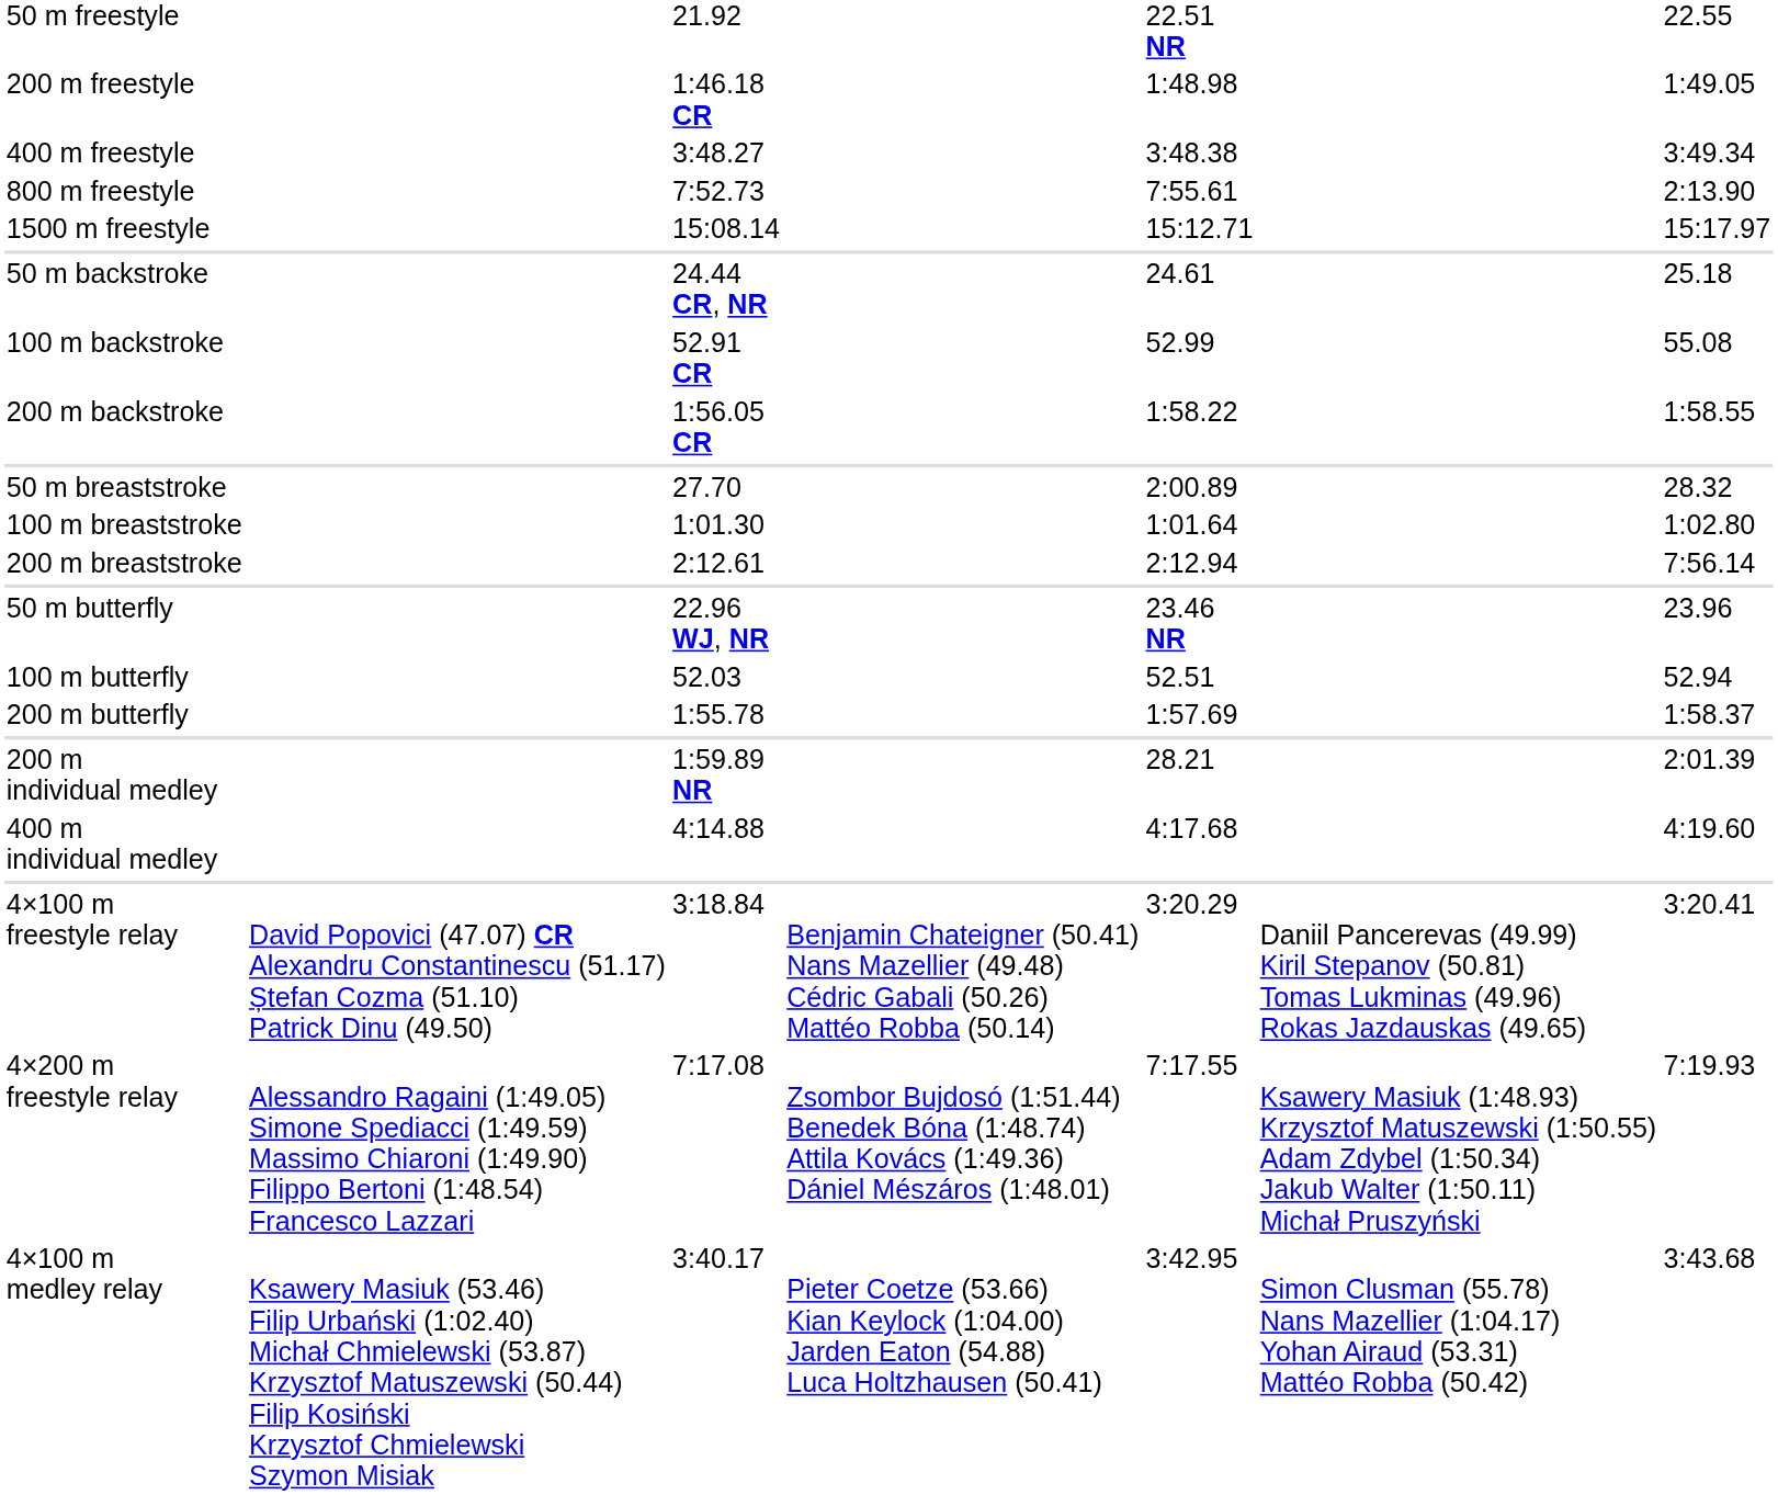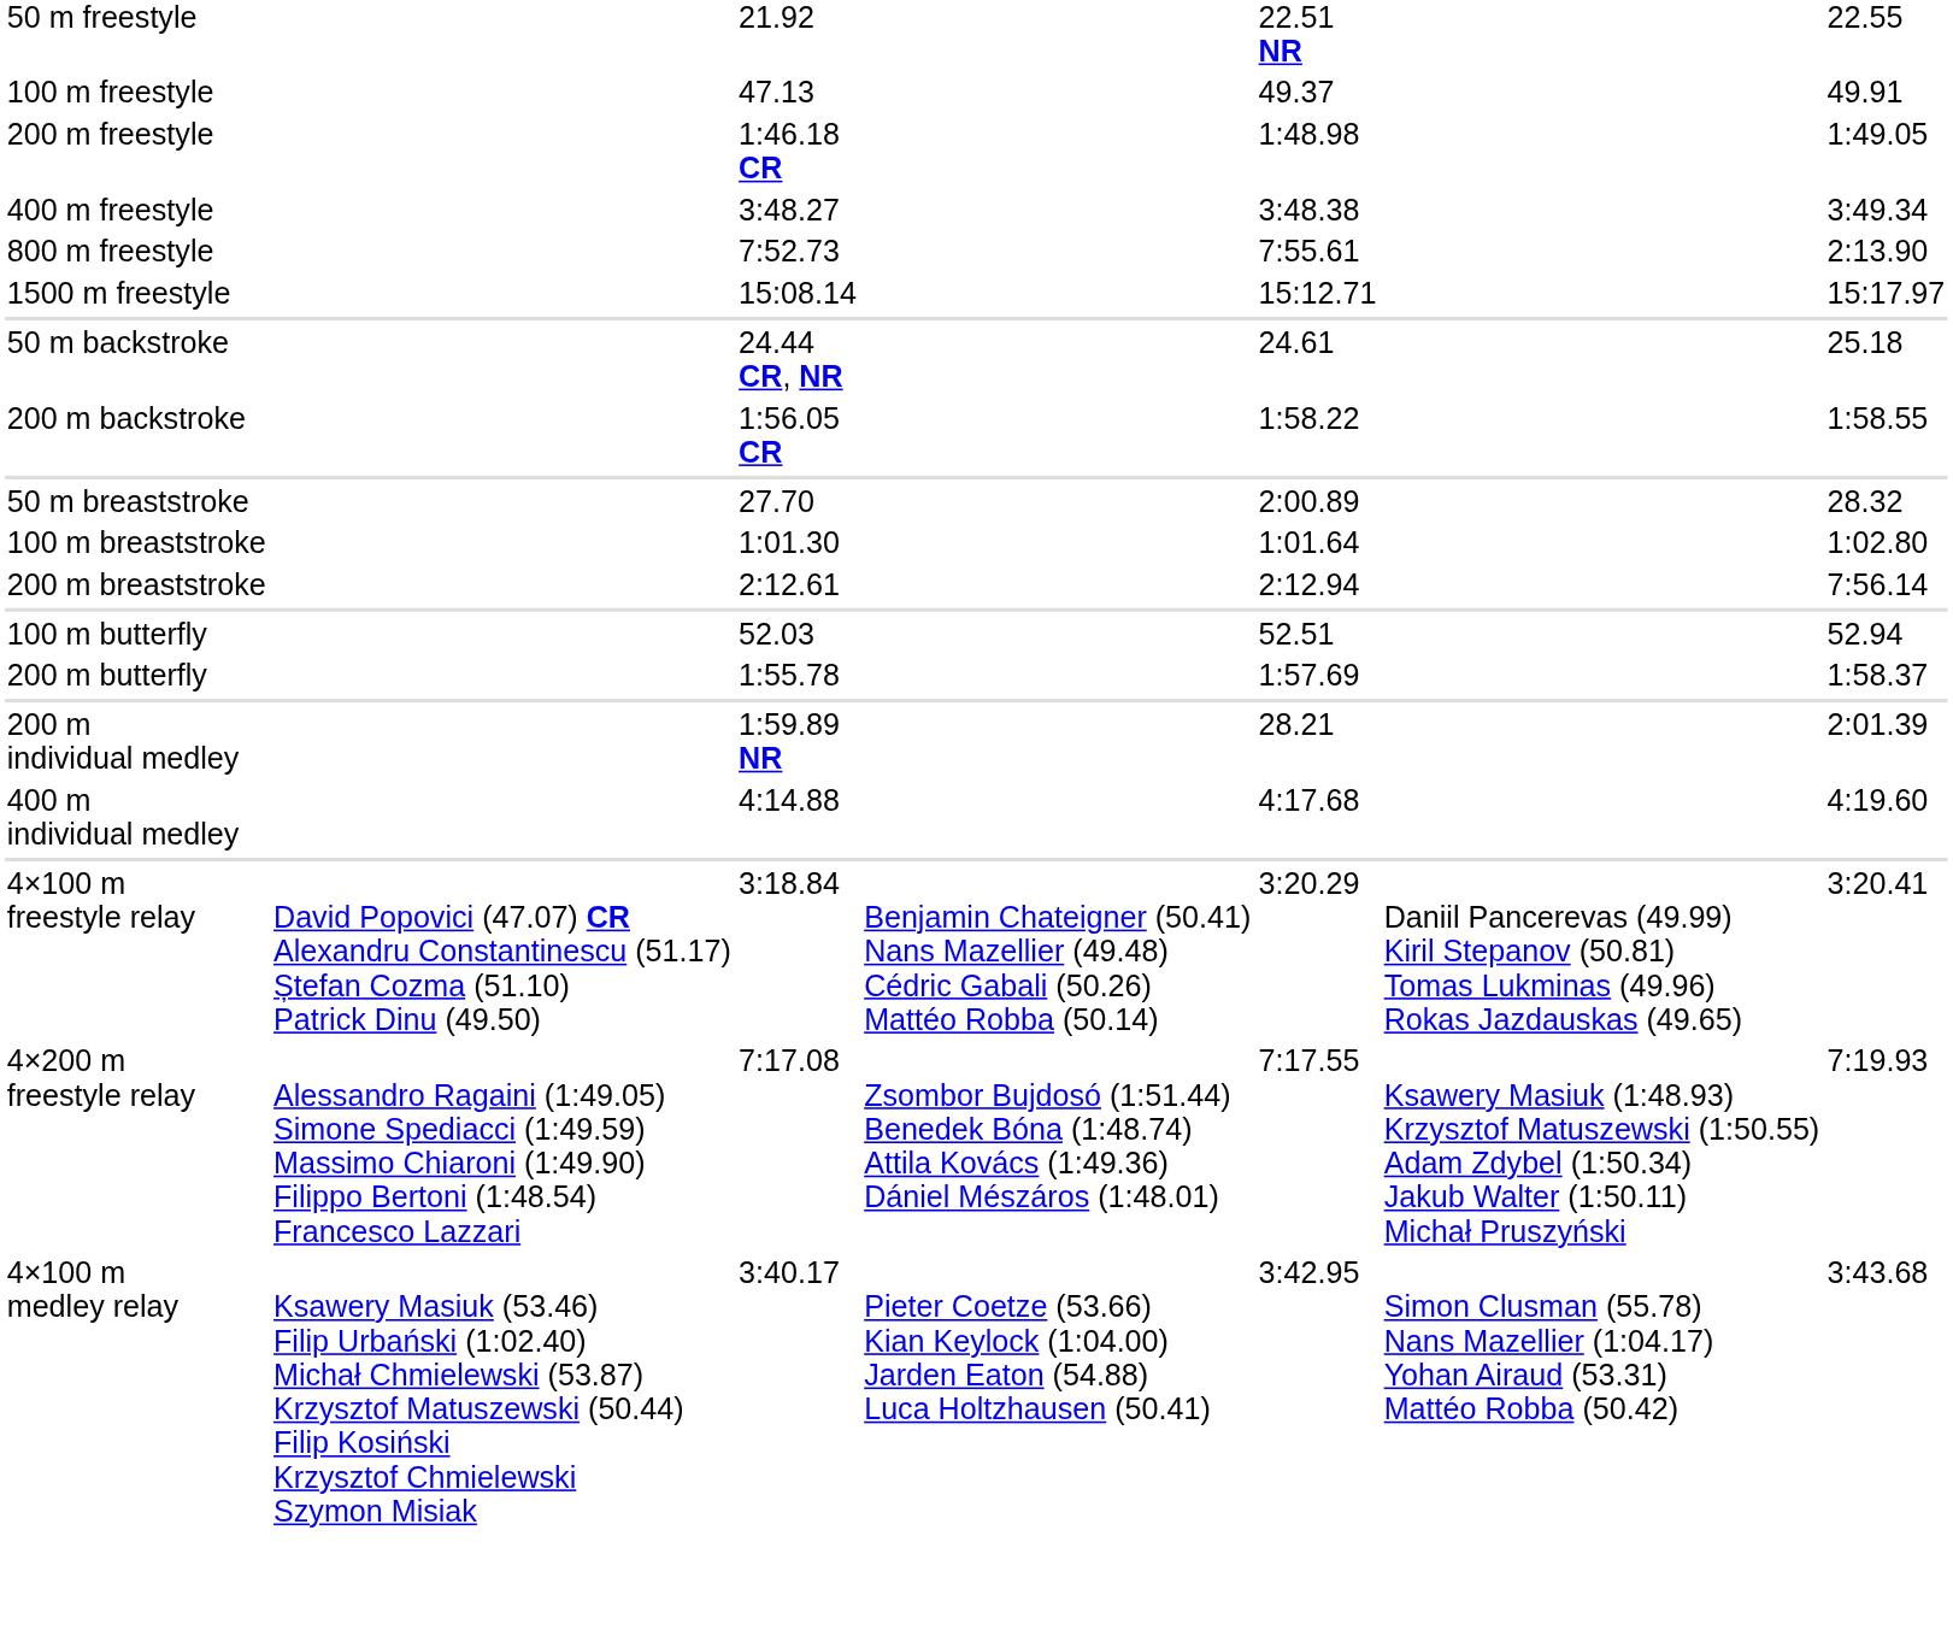 <table>
 <tr valign="top">
 <td>50 m freestyle</td>
 <td></td>
 <td>21.92</td>
 <td></td>
 <td>22.51<br><strong><a href='#'>NR</a></strong></td>
 <td></td>
 <td>22.55</td>
+</tr>
+<tr valign="top">
+<td>100 m freestyle</td>
+<td></td>
+<td>47.13</td>
+<td></td>
+<td>49.37</td>
+<td></td>
+<td>49.91</td>
 </tr>
 <tr valign="top">
 <td>200 m freestyle</td>
 <td></td>
 <td>1:46.18<br><strong><a href='#'>CR</a></strong></td>
 <td></td>
 <td>1:48.98</td>
 <td></td>
 <td>1:49.05</td>
 </tr>
 <tr valign="top">
 <td>400 m freestyle</td>
 <td></td>
 <td>3:48.27</td>
 <td></td>
 <td>3:48.38</td>
 <td></td>
 <td>3:49.34</td>
 </tr>
 <tr valign="top">
 <td>800 m freestyle</td>
 <td></td>
 <td>7:52.73</td>
 <td></td>
 <td>7:55.61</td>
 <td></td>
 <td>2:13.90</td>
 </tr>
 <tr valign="top">
 <td>1500 m freestyle</td>
 <td></td>
 <td>15:08.14</td>
 <td></td>
 <td>15:12.71</td>
 <td></td>
 <td>15:17.97</td>
 </tr>
 <tr bgcolor=#DDDDDD>
 <td colspan=7></td>
 </tr>
 <tr valign="top">
 <td>50 m backstroke</td>
 <td></td>
 <td>24.44<br><strong><a href='#'>CR</a></strong>, <strong><a href='#'>NR</a></strong></td>
 <td></td>
 <td>24.61</td>
 <td></td>
 <td>25.18</td>
 </tr>
 <tr valign="top">
-<td>100 m backstroke</td>
-<td></td>
-<td>52.91<br><strong><a href='#'>CR</a></strong></td>
-<td></td>
-<td>52.99</td>
-<td></td>
-<td>55.08</td>
-</tr>
-<tr valign="top">
 <td>200 m backstroke</td>
 <td></td>
 <td>1:56.05<br><strong><a href='#'>CR</a></strong></td>
 <td></td>
 <td>1:58.22</td>
 <td></td>
 <td>1:58.55</td>
 </tr>
 <tr bgcolor=#DDDDDD>
 <td colspan=7></td>
 </tr>
 <tr valign="top">
 <td>50 m breaststroke</td>
 <td></td>
 <td>27.70</td>
 <td></td>
 <td>2:00.89</td>
 <td></td>
 <td>28.32</td>
 </tr>
 <tr valign="top">
 <td>100 m breaststroke</td>
 <td></td>
 <td>1:01.30</td>
 <td></td>
 <td>1:01.64</td>
 <td></td>
 <td>1:02.80</td>
 </tr>
 <tr valign="top">
 <td>200 m breaststroke</td>
 <td></td>
 <td>2:12.61</td>
 <td></td>
 <td>2:12.94</td>
 <td></td>
 <td>7:56.14</td>
 </tr>
 <tr bgcolor=#DDDDDD>
 <td colspan=7></td>
-</tr>
-<tr valign="top">
-<td>50 m butterfly</td>
-<td></td>
-<td>22.96<br><strong><a href='#'>WJ</a></strong>, <strong><a href='#'>NR</a></strong></td>
-<td></td>
-<td>23.46<br><strong><a href='#'>NR</a></strong></td>
-<td></td>
-<td>23.96</td>
 </tr>
 <tr valign="top">
 <td>100 m butterfly</td>
 <td></td>
 <td>52.03</td>
 <td></td>
 <td>52.51</td>
 <td></td>
 <td>52.94</td>
 </tr>
 <tr valign="top">
 <td>200 m butterfly</td>
 <td></td>
 <td>1:55.78</td>
 <td></td>
 <td>1:57.69</td>
 <td></td>
 <td>1:58.37</td>
 </tr>
 <tr bgcolor=#DDDDDD>
 <td colspan=7></td>
 </tr>
 <tr valign="top">
 <td>200 m<br>individual medley</td>
 <td></td>
 <td>1:59.89<br><strong><a href='#'>NR</a></strong></td>
 <td></td>
 <td>28.21</td>
 <td></td>
 <td>2:01.39</td>
 </tr>
 <tr valign="top">
 <td>400 m<br>individual medley</td>
 <td></td>
 <td>4:14.88</td>
 <td></td>
 <td>4:17.68</td>
 <td></td>
 <td>4:19.60</td>
 </tr>
 <tr bgcolor=#DDDDDD>
 <td colspan=7></td>
 </tr>
 <tr valign="top">
 <td>4×100 m<br>freestyle relay</td>
 <td><br><a href='#'>David Popovici</a> (47.07) <strong><a href='#'>CR</a></strong><br><a href='#'>Alexandru Constantinescu</a> (51.17)<br><a href='#'>Ștefan Cozma</a> (51.10)<br><a href='#'>Patrick Dinu</a> (49.50)</td>
 <td>3:18.84</td>
 <td><br><a href='#'>Benjamin Chateigner</a> (50.41)<br><a href='#'>Nans Mazellier</a> (49.48)<br><a href='#'>Cédric Gabali</a> (50.26)<br><a href='#'>Mattéo Robba</a> (50.14)</td>
 <td>3:20.29</td>
 <td><br>Daniil Pancerevas (49.99)<br><a href='#'>Kiril Stepanov</a> (50.81)<br><a href='#'>Tomas Lukminas</a> (49.96)<br><a href='#'>Rokas Jazdauskas</a> (49.65)</td>
 <td>3:20.41</td>
 </tr>
 <tr valign="top">
 <td>4×200 m<br>freestyle relay</td>
 <td><br><a href='#'>Alessandro Ragaini</a> (1:49.05)<br><a href='#'>Simone Spediacci</a> (1:49.59)<br><a href='#'>Massimo Chiaroni</a> (1:49.90)<br><a href='#'>Filippo Bertoni</a> (1:48.54)<br><a href='#'>Francesco Lazzari</a></td>
 <td>7:17.08</td>
 <td><br><a href='#'>Zsombor Bujdosó</a> (1:51.44)<br><a href='#'>Benedek Bóna</a> (1:48.74)<br><a href='#'>Attila Kovács</a> (1:49.36)<br><a href='#'>Dániel Mészáros</a> (1:48.01)</td>
 <td>7:17.55</td>
 <td><br><a href='#'>Ksawery Masiuk</a> (1:48.93)<br><a href='#'>Krzysztof Matuszewski</a> (1:50.55)<br><a href='#'>Adam Zdybel</a> (1:50.34)<br><a href='#'>Jakub Walter</a> (1:50.11)<br><a href='#'>Michał Pruszyński</a></td>
 <td>7:19.93</td>
 </tr>
 <tr valign="top">
 <td>4×100 m<br>medley relay</td>
 <td><br><a href='#'>Ksawery Masiuk</a> (53.46)<br><a href='#'>Filip Urbański</a> (1:02.40)<br><a href='#'>Michał Chmielewski</a> (53.87)<br><a href='#'>Krzysztof Matuszewski</a> (50.44)<br><a href='#'>Filip Kosiński</a><br><a href='#'>Krzysztof Chmielewski</a><br><a href='#'>Szymon Misiak</a></td>
 <td>3:40.17</td>
 <td><br><a href='#'>Pieter Coetze</a> (53.66)<br><a href='#'>Kian Keylock</a> (1:04.00)<br><a href='#'>Jarden Eaton</a> (54.88)<br><a href='#'>Luca Holtzhausen</a> (50.41)</td>
 <td>3:42.95</td>
 <td><br><a href='#'>Simon Clusman</a> (55.78)<br><a href='#'>Nans Mazellier</a> (1:04.17)<br><a href='#'>Yohan Airaud</a> (53.31)<br><a href='#'>Mattéo Robba</a> (50.42)</td>
 <td>3:43.68</td>
 </tr>
 </table>
